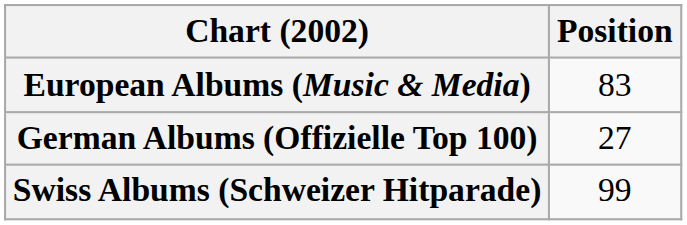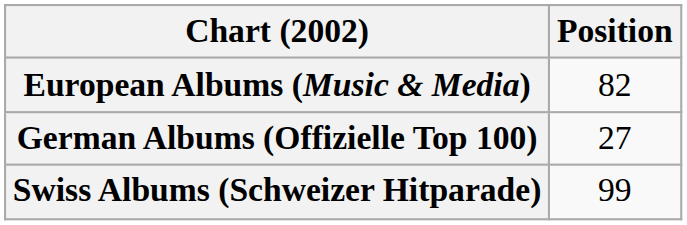 <table class="wikitable sortable plainrowheaders" style="text-align:center">
 <tr>
 <th scope="col">Chart (2002)</th>
 <th scope="col">Position</th>
 </tr>
 <tr>
 <th scope="row">European Albums (<em>Music & Media</em>)</th>
-<td>83</td>
+<td>82</td>
 </tr>
 <tr>
 <th scope="row">German Albums (Offizielle Top 100)</th>
 <td>27</td>
 </tr>
 <tr>
 <th scope="row">Swiss Albums (Schweizer Hitparade)</th>
 <td>99</td>
 </tr>
 </table>
